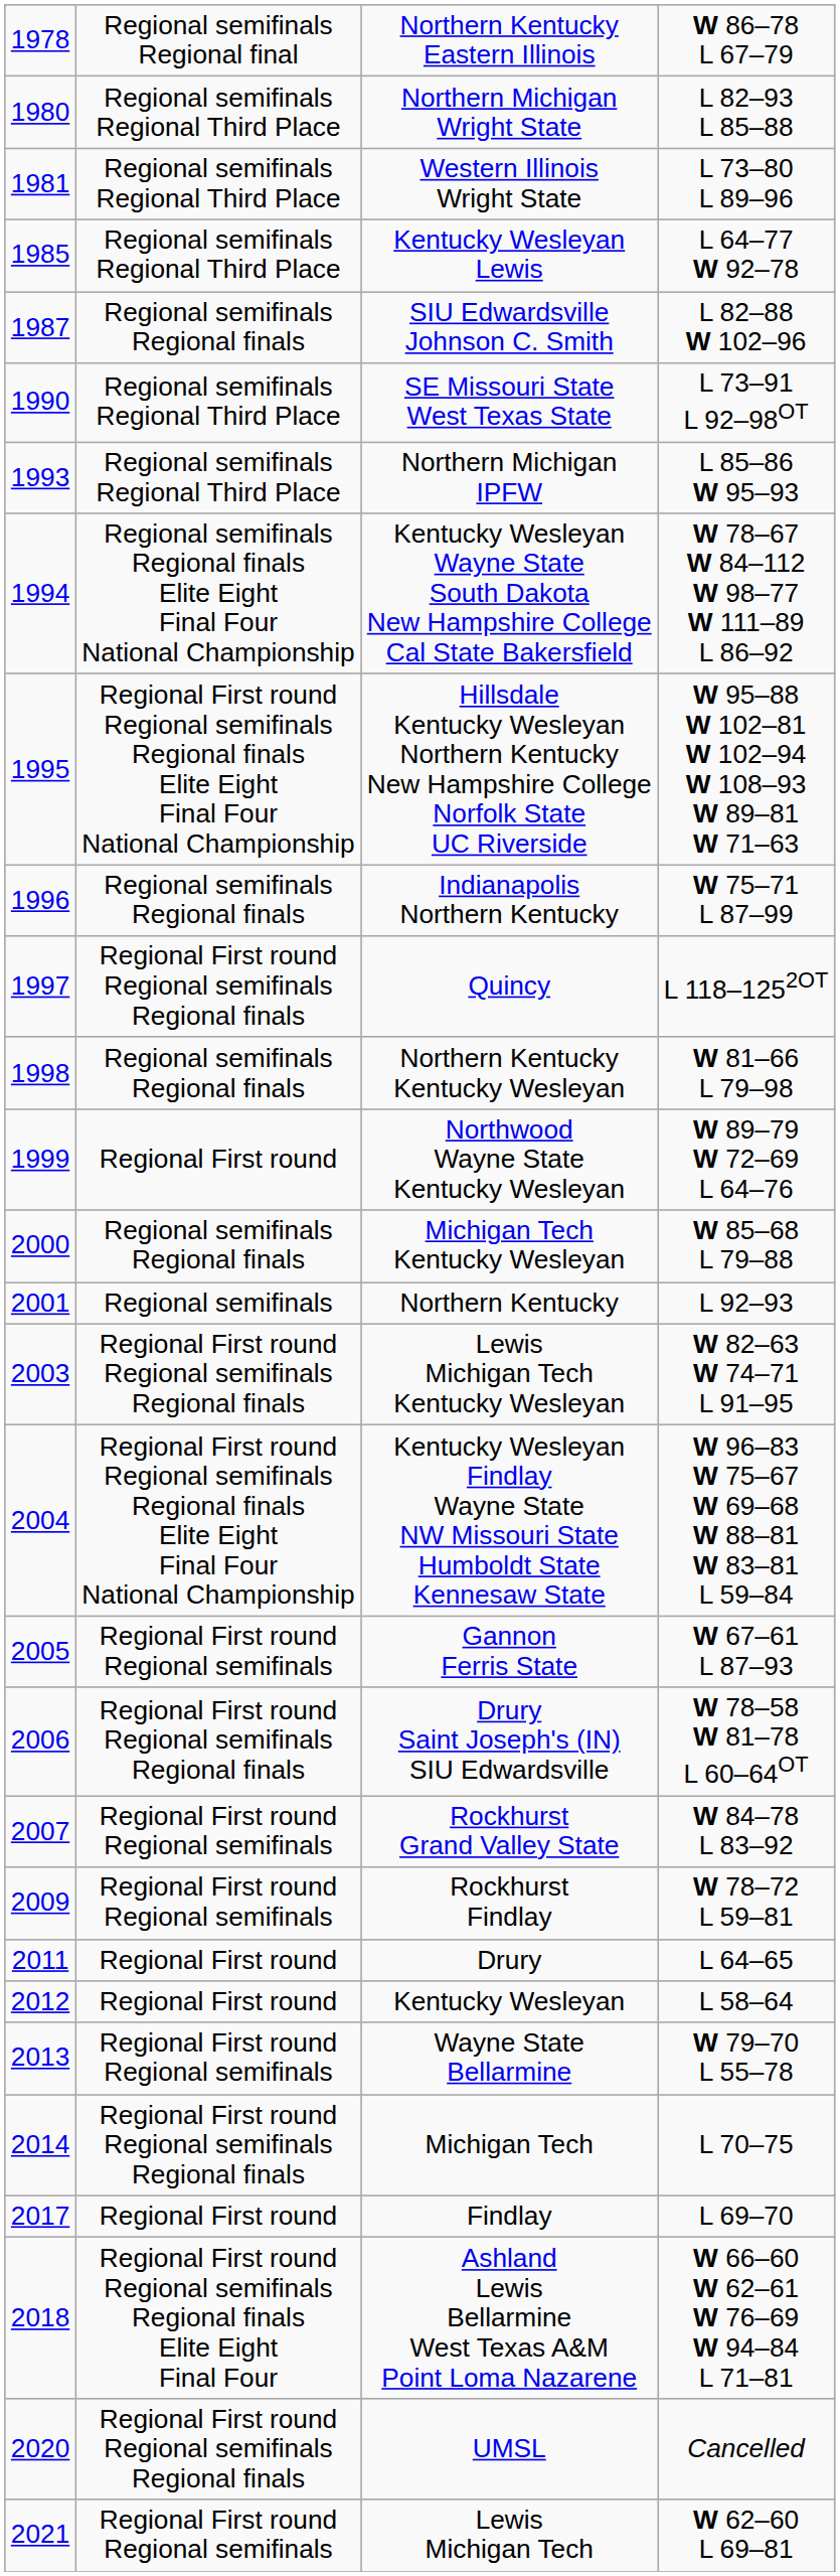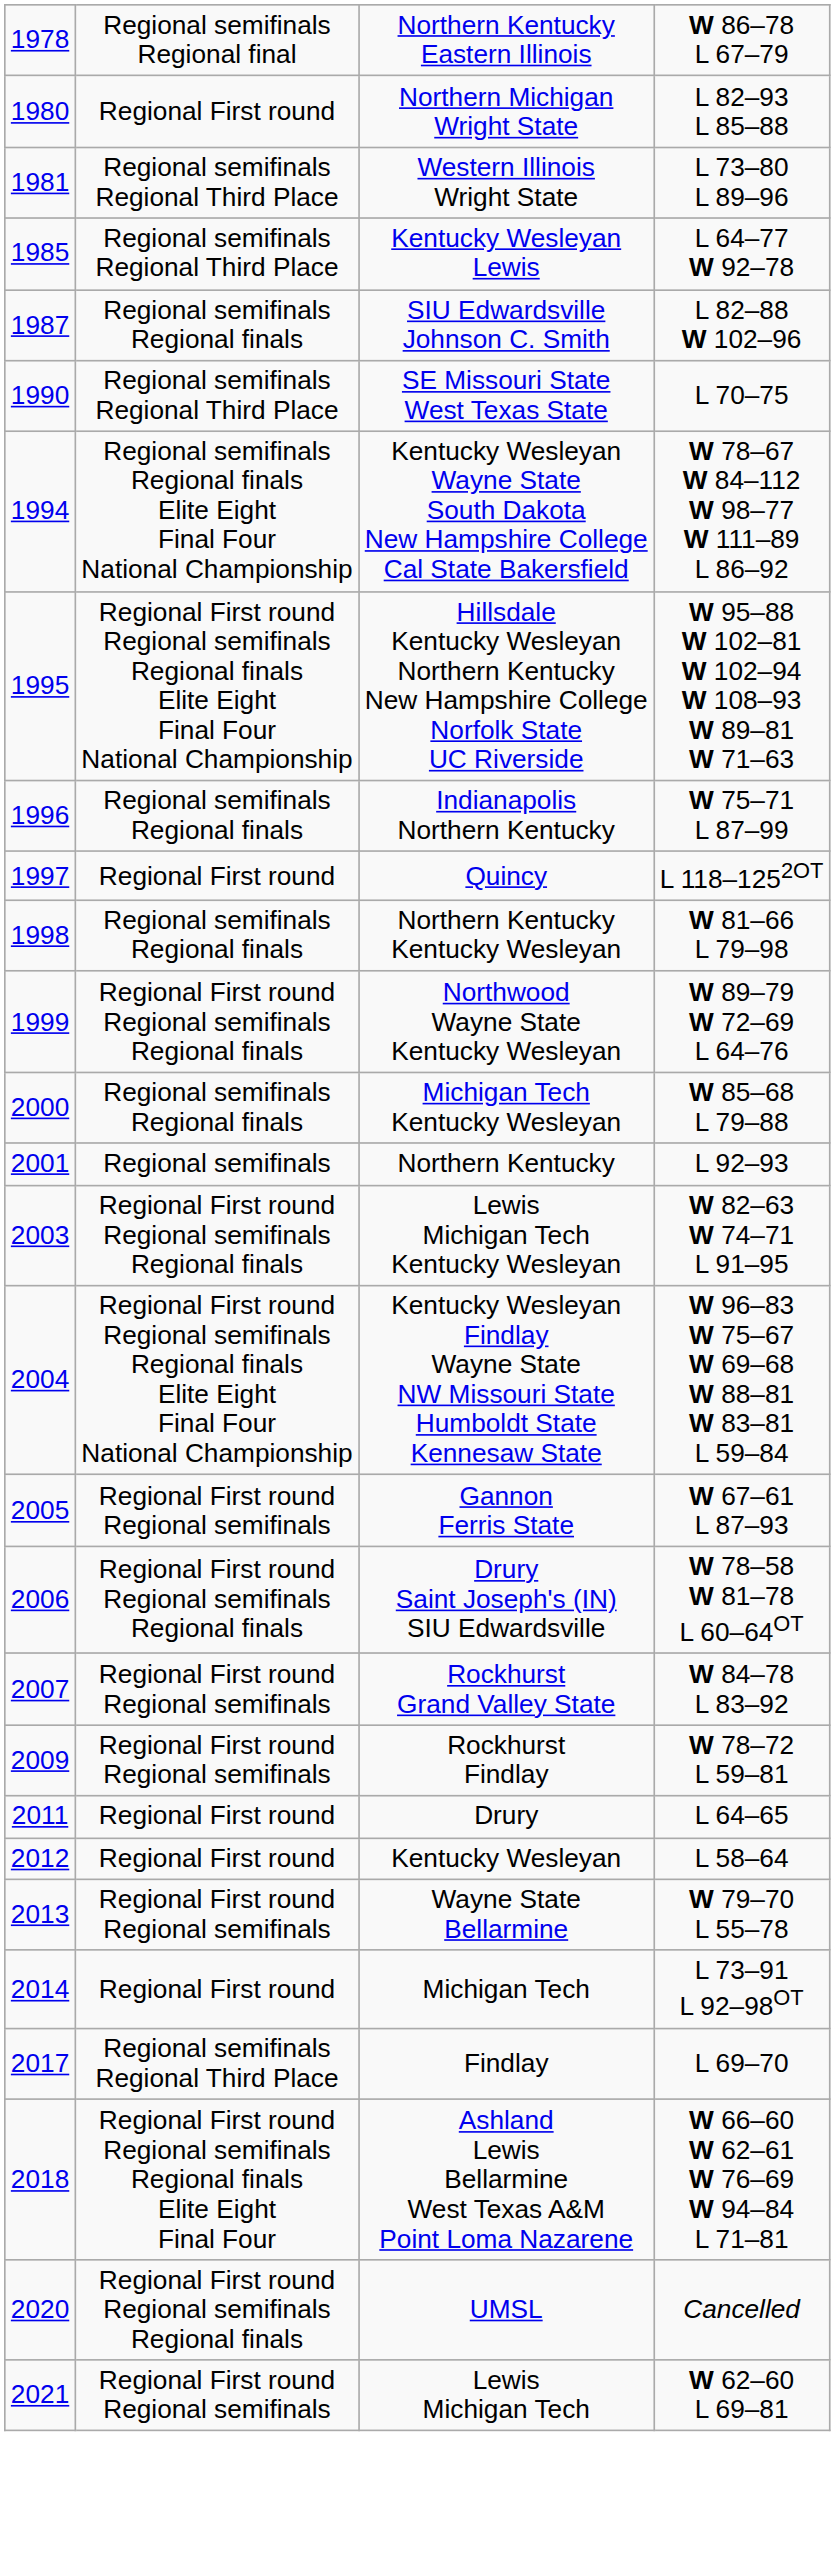 <table class="wikitable">
 <tr align="center">
 <td><a href='#'>1978</a></td>
 <td>Regional semifinals<br>Regional final</td>
 <td><a href='#'>Northern Kentucky</a><br><a href='#'>Eastern Illinois</a></td>
 <td><strong>W</strong> 86–78<br>L 67–79</td>
 </tr>
 <tr align="center">
 <td><a href='#'>1980</a></td>
-<td>Regional semifinals<br>Regional Third Place</td>
+<td>Regional First round</td>
 <td><a href='#'>Northern Michigan</a><br><a href='#'>Wright State</a></td>
 <td>L 82–93<br>L 85–88</td>
 </tr>
 <tr align="center">
 <td><a href='#'>1981</a></td>
 <td>Regional semifinals<br>Regional Third Place</td>
 <td><a href='#'>Western Illinois</a><br>Wright State</td>
 <td>L 73–80<br>L 89–96</td>
 </tr>
 <tr align="center">
 <td><a href='#'>1985</a></td>
 <td>Regional semifinals<br>Regional Third Place</td>
 <td><a href='#'>Kentucky Wesleyan</a><br><a href='#'>Lewis</a></td>
 <td>L 64–77<br><strong>W</strong> 92–78</td>
 </tr>
 <tr align="center">
 <td><a href='#'>1987</a></td>
 <td>Regional semifinals<br>Regional finals</td>
 <td><a href='#'>SIU Edwardsville</a><br><a href='#'>Johnson C. Smith</a></td>
 <td>L 82–88<br><strong>W</strong> 102–96</td>
 </tr>
 <tr align="center">
 <td><a href='#'>1990</a></td>
 <td>Regional semifinals<br>Regional Third Place</td>
 <td><a href='#'>SE Missouri State</a><br><a href='#'>West Texas State</a></td>
-<td>L 73–91<br>L 92–98<sup>OT</sup></td>
-</tr>
-<tr align="center">
-<td><a href='#'>1993</a></td>
-<td>Regional semifinals<br>Regional Third Place</td>
-<td>Northern Michigan<br><a href='#'>IPFW</a></td>
-<td>L 85–86<br><strong>W</strong> 95–93</td>
+<td>L 70–75</td>
 </tr>
 <tr align="center">
 <td><a href='#'>1994</a></td>
 <td>Regional semifinals<br>Regional finals<br>Elite Eight<br>Final Four<br>National Championship</td>
 <td>Kentucky Wesleyan<br><a href='#'>Wayne State</a><br><a href='#'>South Dakota</a><br><a href='#'>New Hampshire College</a><br><a href='#'>Cal State Bakersfield</a></td>
 <td><strong>W</strong> 78–67<br><strong>W</strong> 84–112<br><strong>W</strong> 98–77<br><strong>W</strong> 111–89<br>L 86–92</td>
 </tr>
 <tr align="center">
 <td><a href='#'>1995</a></td>
 <td>Regional First round<br>Regional semifinals<br>Regional finals<br>Elite Eight<br>Final Four<br>National Championship</td>
 <td><a href='#'>Hillsdale</a><br>Kentucky Wesleyan<br>Northern Kentucky<br>New Hampshire College<br><a href='#'>Norfolk State</a><br><a href='#'>UC Riverside</a></td>
 <td><strong>W</strong> 95–88<br><strong>W</strong> 102–81<br><strong>W</strong> 102–94<br><strong>W</strong> 108–93<br><strong>W</strong> 89–81<br><strong>W</strong> 71–63</td>
 </tr>
 <tr align="center">
 <td><a href='#'>1996</a></td>
 <td>Regional semifinals<br>Regional finals</td>
 <td><a href='#'>Indianapolis</a><br>Northern Kentucky</td>
 <td><strong>W</strong> 75–71<br>L 87–99</td>
 </tr>
 <tr align="center">
 <td><a href='#'>1997</a></td>
-<td>Regional First round<br>Regional semifinals<br>Regional finals</td>
+<td>Regional First round</td>
 <td><a href='#'>Quincy</a></td>
 <td>L 118–125<sup>2OT</sup></td>
 </tr>
 <tr align="center">
 <td><a href='#'>1998</a></td>
 <td>Regional semifinals<br>Regional finals</td>
 <td>Northern Kentucky<br>Kentucky Wesleyan</td>
 <td><strong>W</strong> 81–66<br>L 79–98</td>
 </tr>
 <tr align="center">
 <td><a href='#'>1999</a></td>
-<td>Regional First round</td>
+<td>Regional First round<br>Regional semifinals<br>Regional finals</td>
 <td><a href='#'>Northwood</a><br>Wayne State<br>Kentucky Wesleyan</td>
 <td><strong>W</strong> 89–79<br><strong>W</strong> 72–69<br>L 64–76</td>
 </tr>
 <tr align="center">
 <td><a href='#'>2000</a></td>
 <td>Regional semifinals<br>Regional finals</td>
 <td><a href='#'>Michigan Tech</a><br>Kentucky Wesleyan</td>
 <td><strong>W</strong> 85–68<br>L 79–88</td>
 </tr>
 <tr align="center">
 <td><a href='#'>2001</a></td>
 <td>Regional semifinals</td>
 <td>Northern Kentucky</td>
 <td>L 92–93</td>
 </tr>
 <tr align="center">
 <td><a href='#'>2003</a></td>
 <td>Regional First round<br>Regional semifinals<br>Regional finals</td>
 <td>Lewis<br>Michigan Tech<br>Kentucky Wesleyan</td>
 <td><strong>W</strong> 82–63<br><strong>W</strong> 74–71<br>L 91–95</td>
 </tr>
 <tr align="center">
 <td><a href='#'>2004</a></td>
 <td>Regional First round<br>Regional semifinals<br>Regional finals<br>Elite Eight<br>Final Four<br>National Championship</td>
 <td>Kentucky Wesleyan<br><a href='#'>Findlay</a><br>Wayne State<br><a href='#'>NW Missouri State</a><br><a href='#'>Humboldt State</a><br><a href='#'>Kennesaw State</a></td>
 <td><strong>W</strong> 96–83<br><strong>W</strong> 75–67<br><strong>W</strong> 69–68<br><strong>W</strong> 88–81<br><strong>W</strong> 83–81<br>L 59–84</td>
 </tr>
 <tr align="center">
 <td><a href='#'>2005</a></td>
 <td>Regional First round<br>Regional semifinals</td>
 <td><a href='#'>Gannon</a><br><a href='#'>Ferris State</a></td>
 <td><strong>W</strong> 67–61<br>L 87–93</td>
 </tr>
 <tr align="center">
 <td><a href='#'>2006</a></td>
 <td>Regional First round<br>Regional semifinals<br>Regional finals</td>
 <td><a href='#'>Drury</a><br><a href='#'>Saint Joseph's (IN)</a><br>SIU Edwardsville</td>
 <td><strong>W</strong> 78–58<br><strong>W</strong> 81–78<br>L 60–64<sup>OT</sup></td>
 </tr>
 <tr align="center">
 <td><a href='#'>2007</a></td>
 <td>Regional First round<br>Regional semifinals</td>
 <td><a href='#'>Rockhurst</a><br><a href='#'>Grand Valley State</a></td>
 <td><strong>W</strong> 84–78<br>L 83–92</td>
 </tr>
 <tr align="center">
 <td><a href='#'>2009</a></td>
 <td>Regional First round<br>Regional semifinals</td>
 <td>Rockhurst<br>Findlay</td>
 <td><strong>W</strong> 78–72<br>L 59–81</td>
 </tr>
 <tr align="center">
 <td><a href='#'>2011</a></td>
 <td>Regional First round</td>
 <td>Drury</td>
 <td>L 64–65</td>
 </tr>
 <tr align="center">
 <td><a href='#'>2012</a></td>
 <td>Regional First round</td>
 <td>Kentucky Wesleyan</td>
 <td>L 58–64</td>
 </tr>
 <tr align="center">
 <td><a href='#'>2013</a></td>
 <td>Regional First round<br>Regional semifinals</td>
 <td>Wayne State<br><a href='#'>Bellarmine</a></td>
 <td><strong>W</strong> 79–70<br>L 55–78</td>
 </tr>
 <tr align="center">
 <td><a href='#'>2014</a></td>
-<td>Regional First round<br>Regional semifinals<br>Regional finals</td>
+<td>Regional First round</td>
 <td>Michigan Tech</td>
-<td>L 70–75</td>
+<td>L 73–91<br>L 92–98<sup>OT</sup></td>
 </tr>
 <tr align="center">
 <td><a href='#'>2017</a></td>
-<td>Regional First round</td>
+<td>Regional semifinals<br>Regional Third Place</td>
 <td>Findlay</td>
 <td>L 69–70</td>
 </tr>
 <tr align="center">
 <td><a href='#'>2018</a></td>
 <td>Regional First round<br>Regional semifinals<br>Regional finals<br>Elite Eight<br>Final Four</td>
 <td><a href='#'>Ashland</a><br>Lewis<br>Bellarmine<br>West Texas A&M<br><a href='#'>Point Loma Nazarene</a></td>
 <td><strong>W</strong> 66–60<br><strong>W</strong> 62–61<br><strong>W</strong> 76–69<br><strong>W</strong> 94–84<br>L 71–81</td>
 </tr>
 <tr align="center">
 <td><a href='#'>2020</a></td>
 <td>Regional First round<br>Regional semifinals<br>Regional finals</td>
 <td><a href='#'>UMSL</a></td>
 <td><em>Cancelled</em></td>
 </tr>
 <tr align="center">
 <td><a href='#'>2021</a></td>
 <td>Regional First round<br>Regional semifinals</td>
 <td>Lewis<br>Michigan Tech</td>
 <td><strong>W</strong> 62–60<br>L 69–81</td>
 </tr>
 </table>
